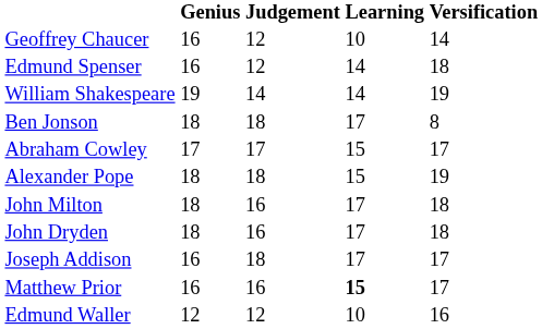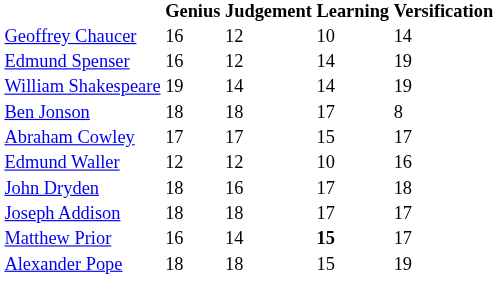 <table>
 <tr>
 <td></td>
 <td><strong>Genius</strong></td>
 <td><strong>Judgement</strong></td>
 <td><strong>Learning</strong></td>
 <td><strong>Versification</strong></td>
 </tr>
 <tr>
 <td><a href='#'>Geoffrey Chaucer</a></td>
 <td>16</td>
 <td>12</td>
 <td>10</td>
 <td>14</td>
 <td></td>
 </tr>
 <tr>
 <td><a href='#'>Edmund Spenser</a></td>
 <td>16</td>
 <td>12</td>
 <td>14</td>
-<td>18</td>
+<td>19</td>
 <td></td>
 </tr>
 <tr>
 <td><a href='#'>William Shakespeare</a></td>
 <td>19</td>
 <td>14</td>
 <td>14</td>
 <td>19</td>
 <td></td>
 </tr>
 <tr>
 <td><a href='#'>Ben Jonson</a></td>
 <td>18</td>
 <td>18</td>
 <td>17</td>
 <td>8</td>
 <td></td>
 </tr>
 <tr>
 <td><a href='#'>Abraham Cowley</a></td>
 <td>17</td>
 <td>17</td>
 <td>15</td>
 <td>17</td>
 <td></td>
 </tr>
 <tr>
-<td><a href='#'>Alexander Pope</a></td>
-<td>18</td>
-<td>18</td>
-<td>15</td>
-<td>19</td>
-<td></td>
-</tr>
-<tr>
-<td><a href='#'>John Milton</a></td>
-<td>18</td>
+<td><a href='#'>Edmund Waller</a></td>
+<td>12</td>
+<td>12</td>
+<td>10</td>
 <td>16</td>
-<td>17</td>
-<td>18</td>
 <td></td>
 </tr>
 <tr>
 <td><a href='#'>John Dryden</a></td>
 <td>18</td>
 <td>16</td>
 <td>17</td>
 <td>18</td>
 <td></td>
 </tr>
 <tr>
 <td><a href='#'>Joseph Addison</a></td>
-<td>16</td>
+<td>18</td>
 <td>18</td>
 <td>17</td>
 <td>17</td>
 <td></td>
 </tr>
 <tr>
 <td><a href='#'>Matthew Prior</a></td>
 <td>16</td>
-<td>16</td>
+<td>14</td>
 <td><strong>15</strong></td>
 <td>17</td>
 <td></td>
 </tr>
 <tr>
-<td><a href='#'>Edmund Waller</a></td>
-<td>12</td>
-<td>12</td>
-<td>10</td>
-<td>16</td>
+<td><a href='#'>Alexander Pope</a></td>
+<td>18</td>
+<td>18</td>
+<td>15</td>
+<td>19</td>
 <td></td>
 </tr>
 <tr>
 </tr>
 </table>
